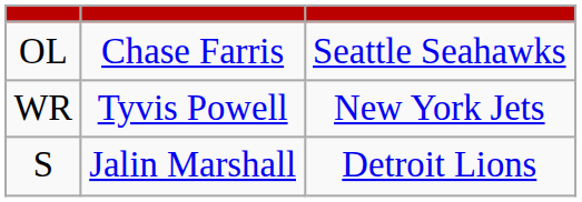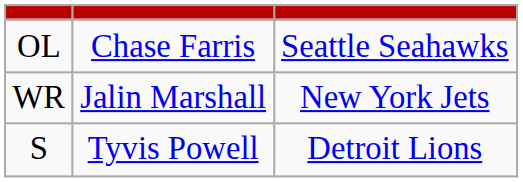 <table class="wikitable" style="text-align:center">
 <tr>
 <th style="background:#b00;"></th>
 <th style="background:#b00;"></th>
 <th style="background:#b00;"></th>
 </tr>
 <tr>
 <td>OL</td>
 <td><a href='#'>Chase Farris</a></td>
 <td><a href='#'>Seattle Seahawks</a></td>
 </tr>
 <tr>
 <td>WR</td>
-<td><a href='#'>Tyvis Powell</a></td>
+<td><a href='#'>Jalin Marshall</a></td>
 <td><a href='#'>New York Jets</a></td>
 </tr>
 <tr>
 <td>S</td>
-<td><a href='#'>Jalin Marshall</a></td>
+<td><a href='#'>Tyvis Powell</a></td>
 <td><a href='#'>Detroit Lions</a></td>
 </tr>
 </table>
